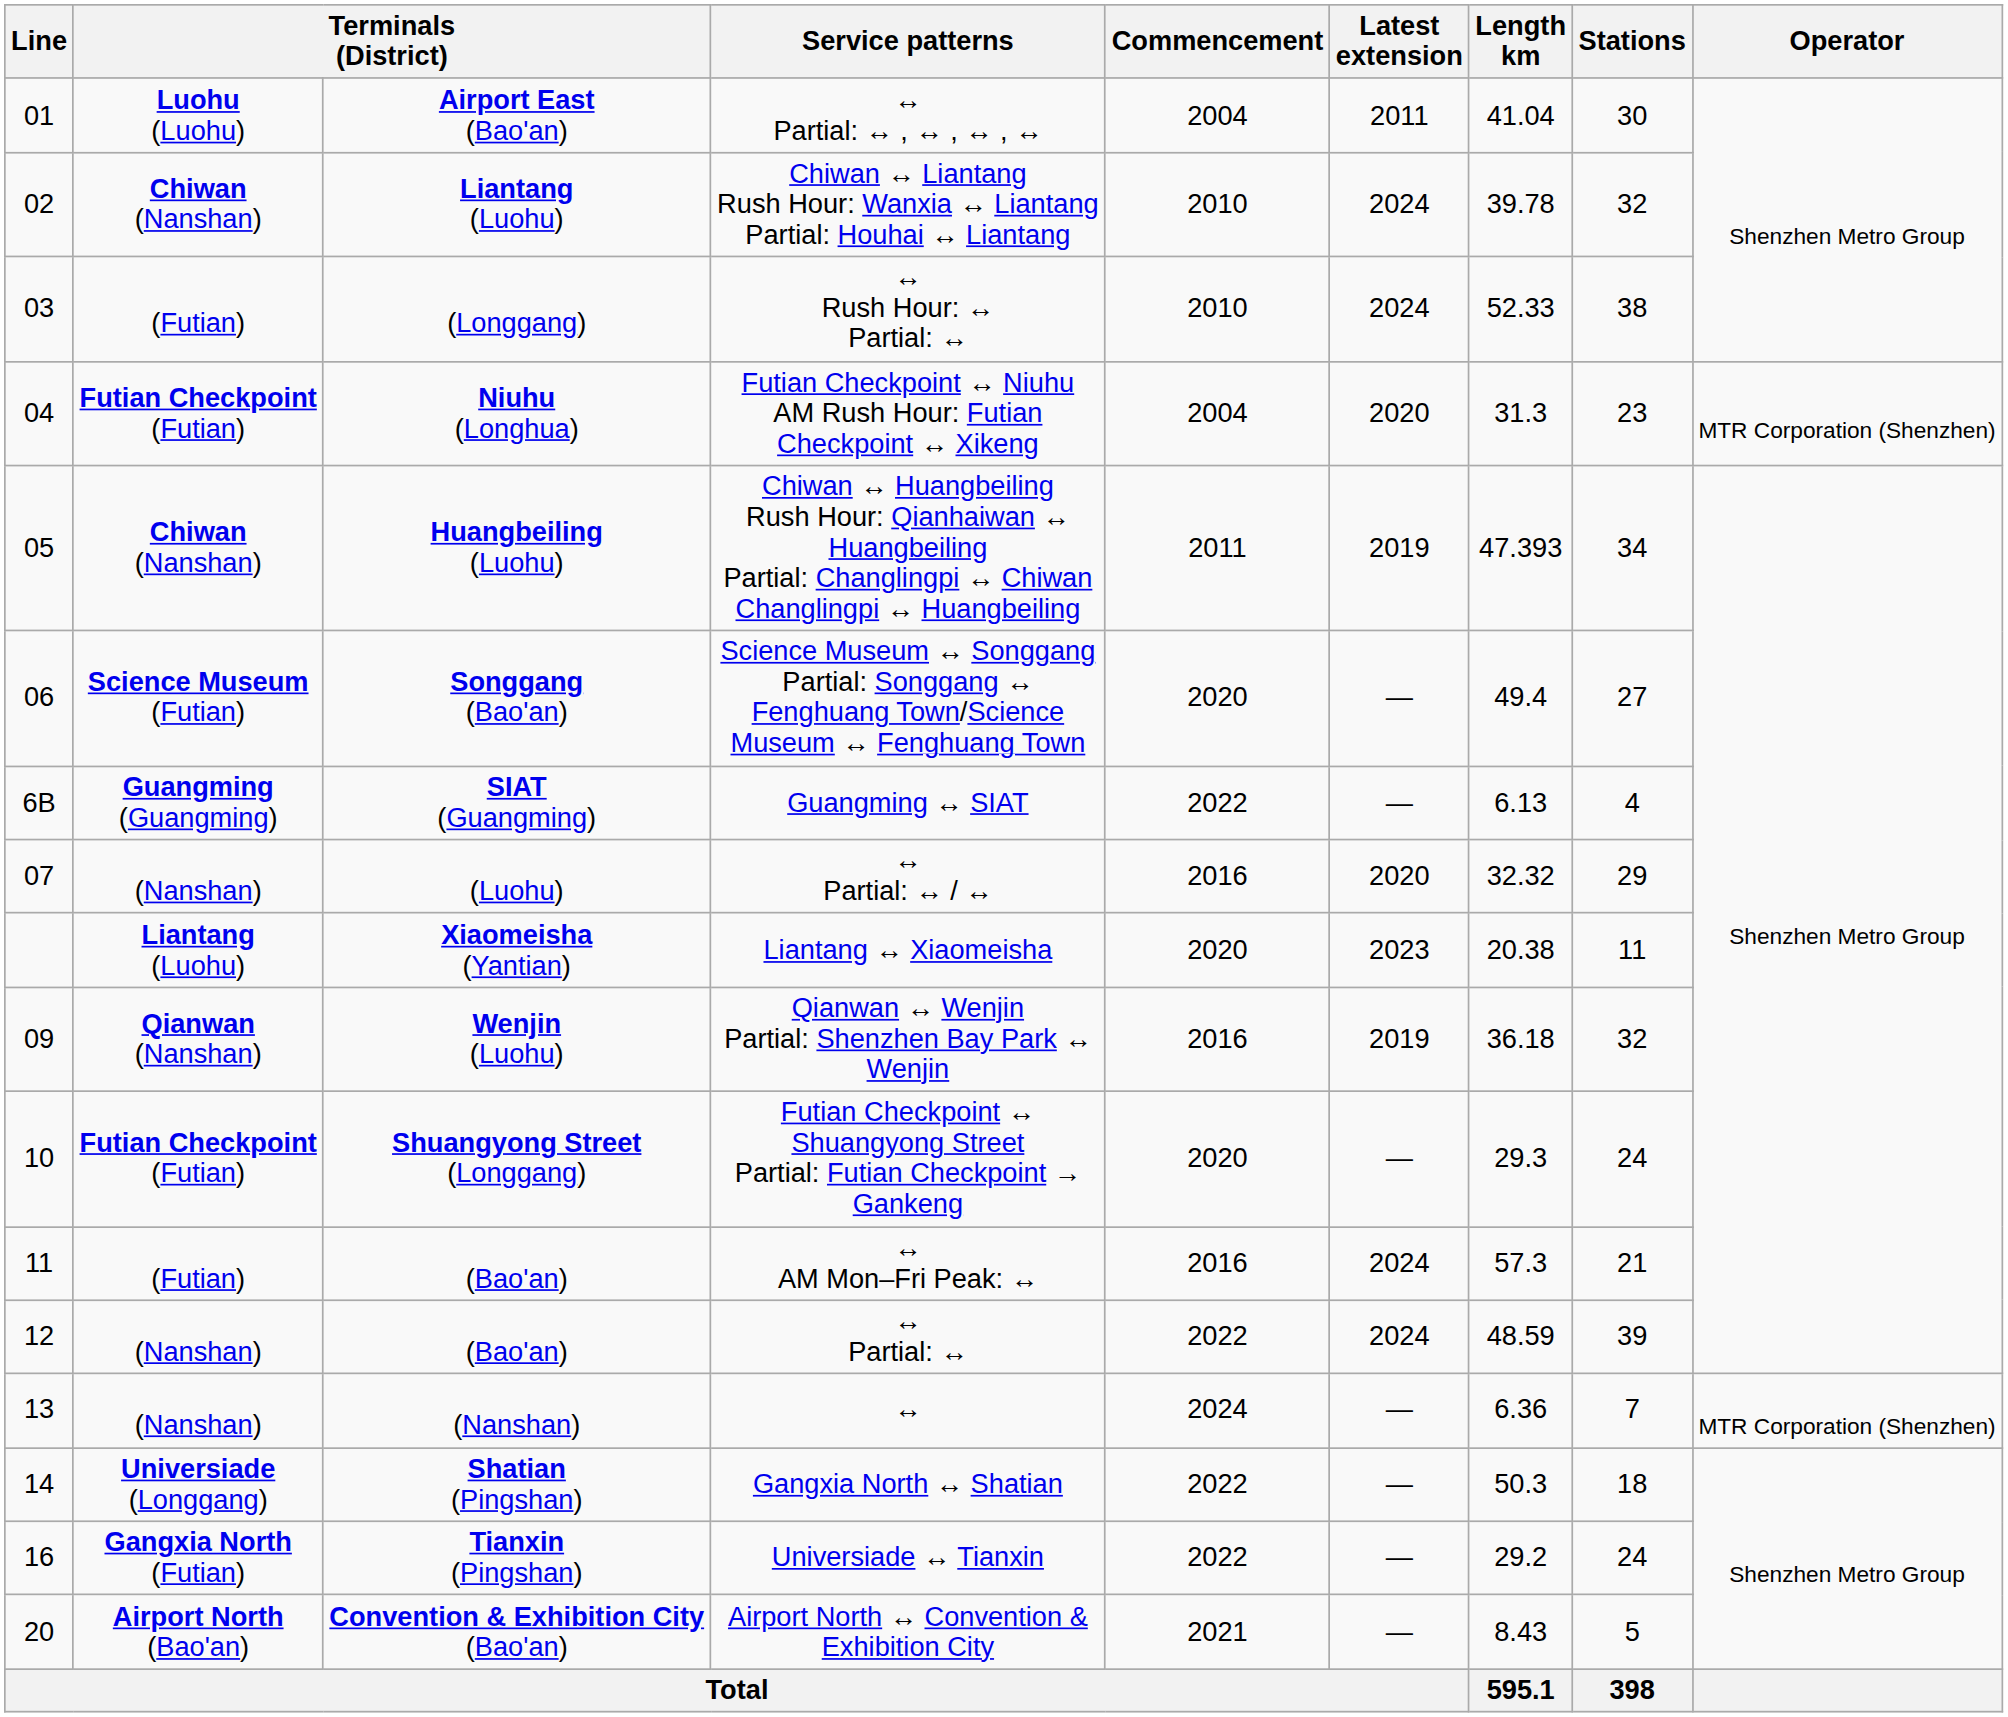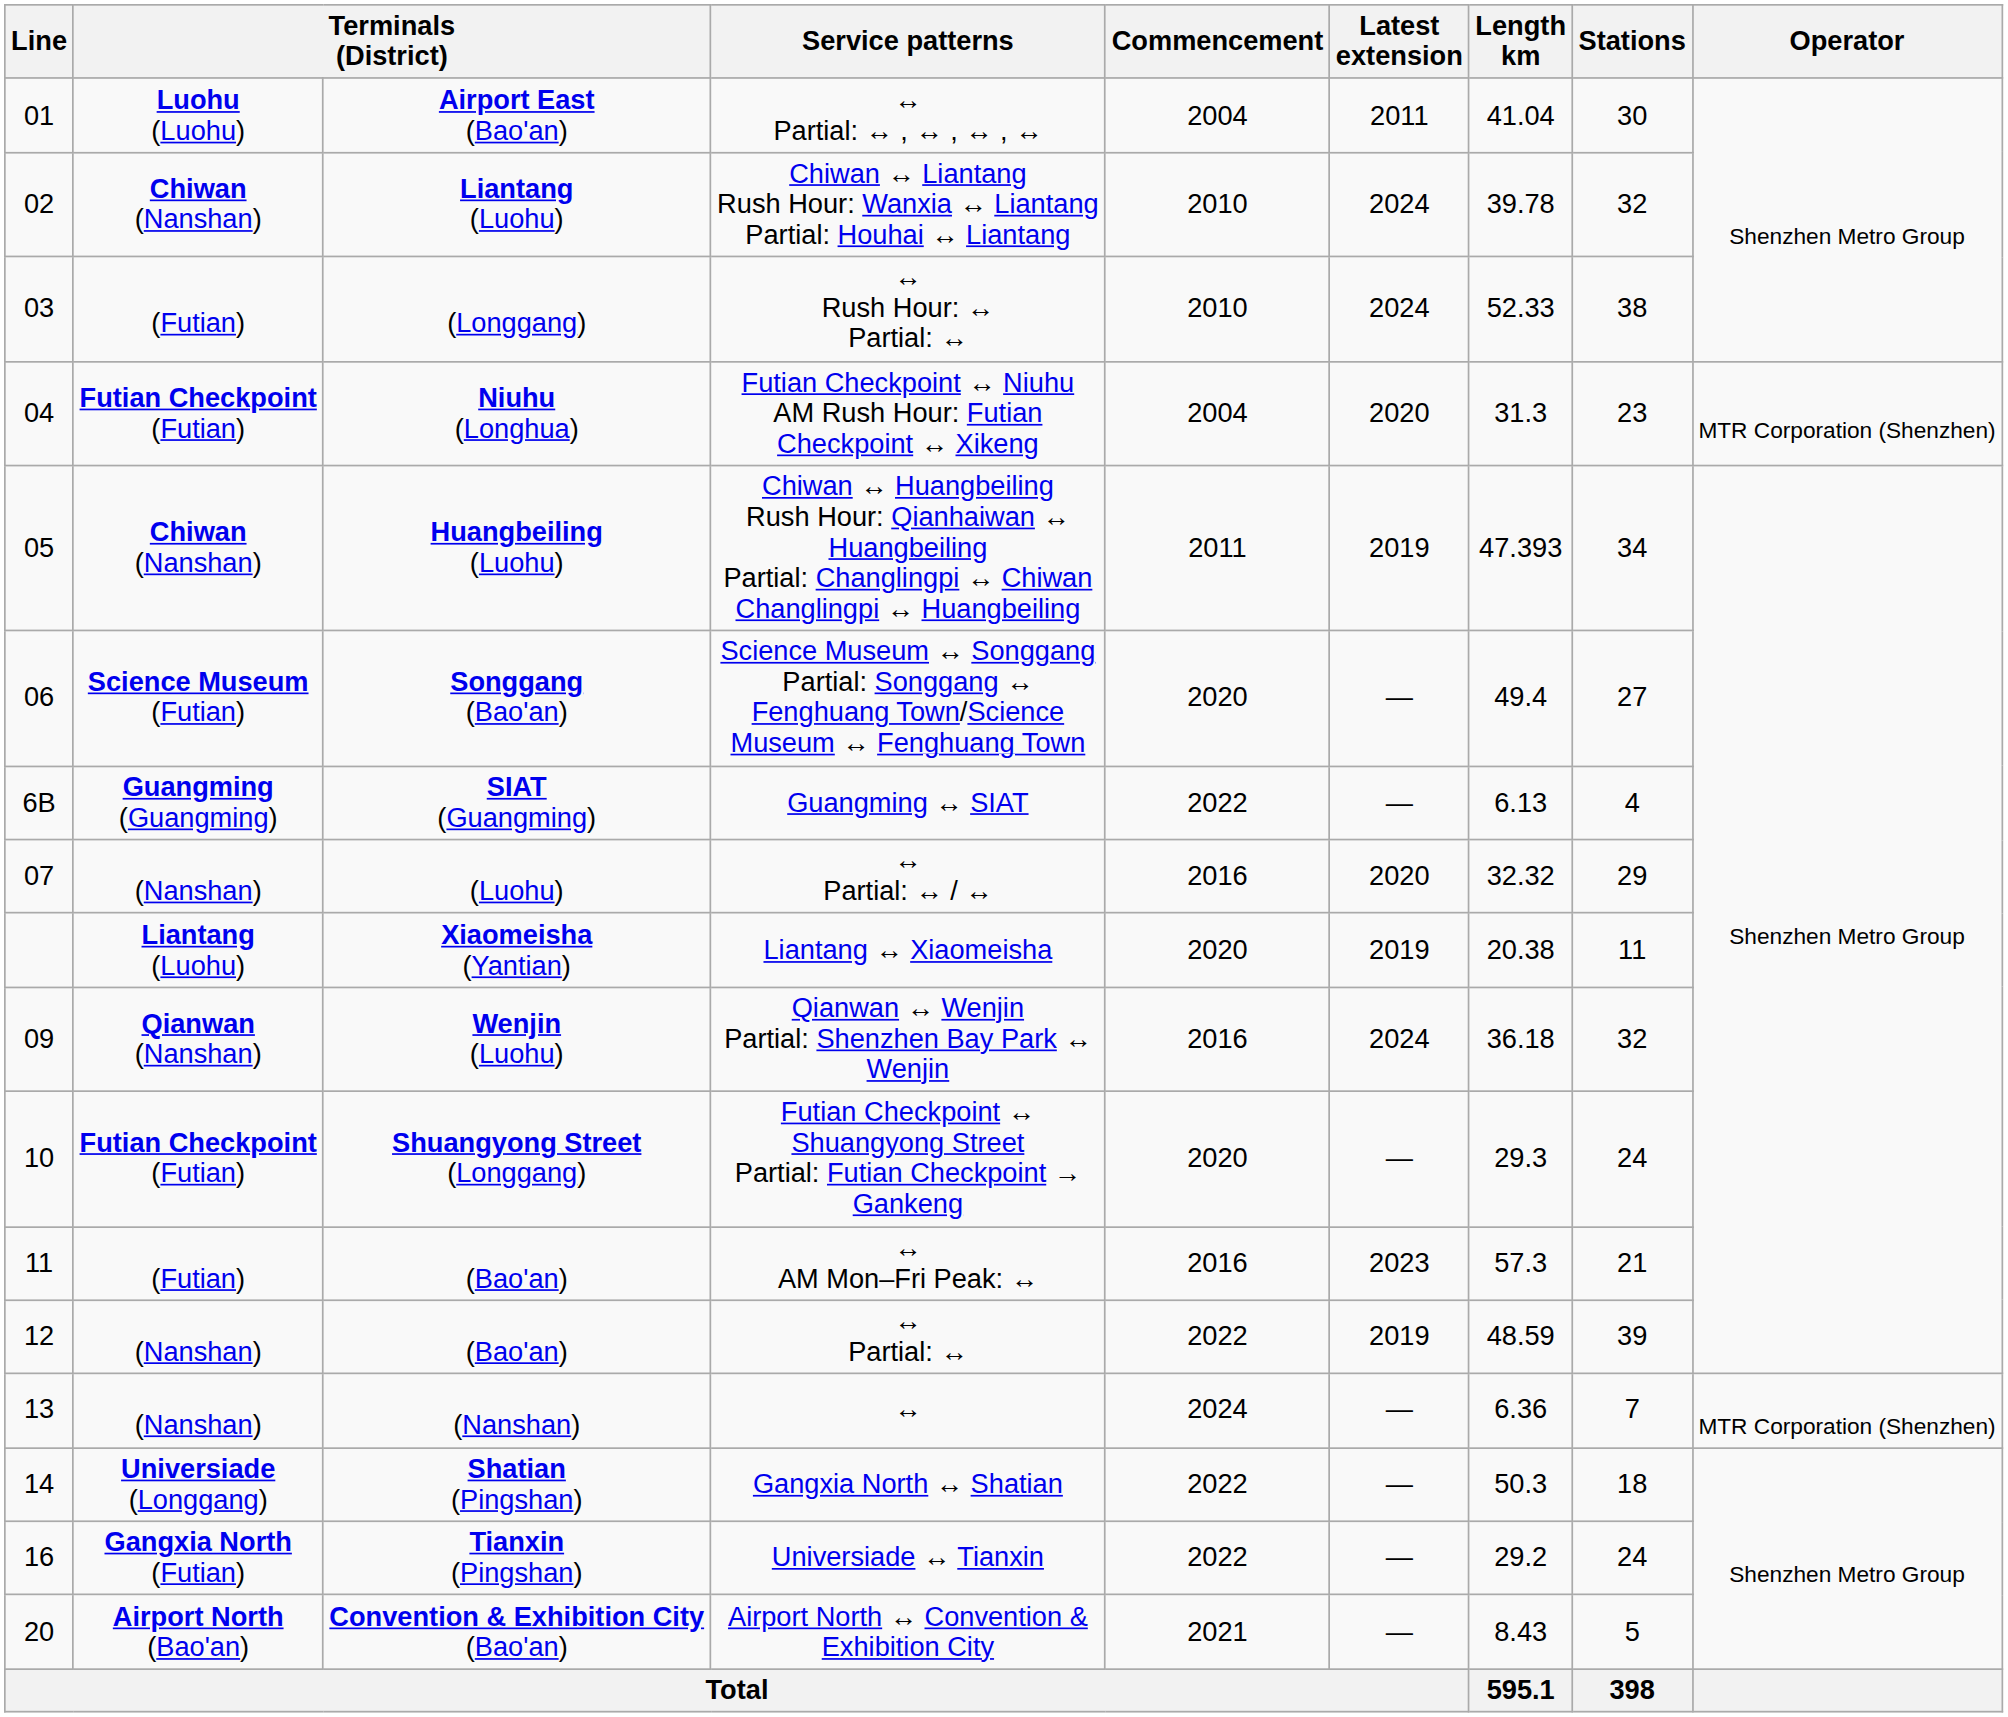 <table class="wikitable" style="text-align:center">
 <tr>
 <th data-sort-type="text">Line</th>
 <th colspan="2" class="unsortable">Terminals<br>(District)</th>
 <th class="unsortable" style="width:225px;">Service patterns</th>
 <th>Commencement</th>
 <th>Latest<br>extension</th>
 <th>Length<br>km</th>
 <th>Stations</th>
 <th>Operator</th>
 </tr>
 <tr>
 <td><span>01</span></td>
 <td><strong><a href='#'>Luohu</a></strong><br>(<a href='#'>Luohu</a>)</td>
 <td><strong><a href='#'>Airport East</a></strong><br>(<a href='#'>Bao'an</a>)</td>
 <td> ↔ <br>Partial:  ↔ ,  ↔ ,  ↔ ,  ↔ </td>
 <td>2004</td>
 <td>2011</td>
 <td>41.04</td>
 <td>30</td>
 <td rowspan="3"><br><small>Shenzhen Metro Group</small></td>
 </tr>
 <tr>
 <td><span>02</span></td>
 <td><strong><a href='#'>Chiwan</a></strong><br>(<a href='#'>Nanshan</a>)</td>
 <td><strong><a href='#'>Liantang</a></strong><br>(<a href='#'>Luohu</a>)</td>
 <td><a href='#'>Chiwan</a> ↔ <a href='#'>Liantang</a><br>Rush Hour: <a href='#'>Wanxia</a> ↔ <a href='#'>Liantang</a><br>Partial: <a href='#'>Houhai</a> ↔ <a href='#'>Liantang</a></td>
 <td>2010</td>
 <td>2024</td>
 <td>39.78</td>
 <td>32</td>
 </tr>
 <tr>
 <td><span>03</span></td>
 <td><strong></strong><br>(<a href='#'>Futian</a>)</td>
 <td><strong></strong><br>(<a href='#'>Longgang</a>)</td>
 <td> ↔ <br>Rush Hour:  ↔ <br>Partial:  ↔ </td>
 <td>2010</td>
 <td>2024</td>
 <td>52.33</td>
 <td>38</td>
 </tr>
 <tr>
 <td><span>04</span></td>
 <td><strong><a href='#'>Futian Checkpoint</a></strong><br>(<a href='#'>Futian</a>)</td>
 <td><strong><a href='#'>Niuhu</a></strong><br>(<a href='#'>Longhua</a>)</td>
 <td><a href='#'>Futian Checkpoint</a> ↔ <a href='#'>Niuhu</a><br>AM Rush Hour: <a href='#'>Futian Checkpoint</a> ↔ <a href='#'>Xikeng</a></td>
 <td>2004</td>
 <td>2020</td>
 <td>31.3</td>
 <td>23</td>
 <td> <br><small>MTR Corporation (Shenzhen)</small></td>
 </tr>
 <tr>
 <td><span>05</span></td>
 <td><strong><a href='#'>Chiwan</a></strong><br>(<a href='#'>Nanshan</a>)</td>
 <td><strong><a href='#'>Huangbeiling</a></strong><br>(<a href='#'>Luohu</a>)</td>
 <td><a href='#'>Chiwan</a> ↔ <a href='#'>Huangbeiling</a><br>Rush Hour: <a href='#'>Qianhaiwan</a> ↔ <a href='#'>Huangbeiling</a><br>Partial: <a href='#'>Changlingpi</a> ↔ <a href='#'>Chiwan</a><br><a href='#'>Changlingpi</a> ↔ <a href='#'>Huangbeiling</a></td>
 <td>2011</td>
 <td>2019</td>
 <td>47.393</td>
 <td>34</td>
 <td rowspan="9"><br><small>Shenzhen Metro Group</small></td>
 </tr>
 <tr>
 <td><span>06</span></td>
 <td><strong><a href='#'>Science Museum</a></strong><br>(<a href='#'>Futian</a>)</td>
 <td><strong><a href='#'>Songgang</a></strong><br>(<a href='#'>Bao'an</a>)</td>
 <td><a href='#'>Science Museum</a> ↔ <a href='#'>Songgang</a><br>Partial: <a href='#'>Songgang</a> ↔ <a href='#'>Fenghuang Town</a>/<a href='#'>Science Museum</a> ↔ <a href='#'>Fenghuang Town</a></td>
 <td>2020</td>
 <td>—</td>
 <td>49.4</td>
 <td>27</td>
 </tr>
 <tr>
 <td><span>6B</span><br></td>
 <td><strong><a href='#'>Guangming</a></strong><br>(<a href='#'>Guangming</a>)</td>
 <td><strong><a href='#'>SIAT</a></strong><br>(<a href='#'>Guangming</a>)</td>
 <td><a href='#'>Guangming</a> ↔ <a href='#'>SIAT</a></td>
 <td>2022</td>
 <td>—</td>
 <td>6.13</td>
 <td>4</td>
 </tr>
 <tr>
 <td><span>07</span><br></td>
 <td><strong></strong><br>(<a href='#'>Nanshan</a>)</td>
 <td><strong></strong><br>(<a href='#'>Luohu</a>)</td>
 <td> ↔ <br>Partial:  ↔ / ↔ </td>
 <td>2016</td>
 <td>2020</td>
 <td>32.32</td>
 <td>29</td>
 </tr>
 <tr>
 <td></td>
 <td><strong><a href='#'>Liantang</a></strong><br>(<a href='#'>Luohu</a>)</td>
 <td><strong><a href='#'>Xiaomeisha</a></strong><br>(<a href='#'>Yantian</a>)</td>
 <td><a href='#'>Liantang</a> ↔ <a href='#'>Xiaomeisha</a></td>
 <td>2020</td>
-<td>2023</td>
+<td>2019</td>
 <td>20.38</td>
 <td>11</td>
 </tr>
 <tr>
 <td><span>09</span><br></td>
 <td><strong><a href='#'>Qianwan</a></strong><br>(<a href='#'>Nanshan</a>)</td>
 <td><strong><a href='#'>Wenjin</a></strong><br>(<a href='#'>Luohu</a>)</td>
 <td><a href='#'>Qianwan</a> ↔ <a href='#'>Wenjin</a><br>Partial: <a href='#'>Shenzhen Bay Park</a> ↔ <a href='#'>Wenjin</a></td>
 <td>2016</td>
-<td>2019</td>
+<td>2024</td>
 <td>36.18</td>
 <td>32</td>
 </tr>
 <tr>
 <td><span>10</span><br></td>
 <td><strong><a href='#'>Futian Checkpoint</a></strong><br>(<a href='#'>Futian</a>)</td>
 <td><strong><a href='#'>Shuangyong Street</a></strong><br>(<a href='#'>Longgang</a>)</td>
 <td><a href='#'>Futian Checkpoint</a> ↔ <a href='#'>Shuangyong Street</a><br>Partial: <a href='#'>Futian Checkpoint</a> → <a href='#'>Gankeng</a></td>
 <td>2020</td>
 <td>—</td>
 <td>29.3</td>
 <td>24</td>
 </tr>
 <tr>
 <td><span>11</span><br></td>
 <td><strong></strong><br>(<a href='#'>Futian</a>)</td>
 <td><strong></strong><br>(<a href='#'>Bao'an</a>)</td>
 <td> ↔ <br>AM Mon–Fri Peak:  ↔ </td>
 <td>2016</td>
-<td>2024</td>
+<td>2023</td>
 <td>57.3</td>
 <td>21</td>
 </tr>
 <tr>
 <td><span>12</span><br></td>
 <td><strong></strong><br>(<a href='#'>Nanshan</a>)</td>
 <td><strong></strong><br>(<a href='#'>Bao'an</a>)</td>
 <td> ↔ <br>Partial:  ↔ </td>
 <td>2022</td>
-<td>2024</td>
+<td>2019</td>
 <td>48.59</td>
 <td>39</td>
 </tr>
 <tr>
 <td><span>13</span><br></td>
 <td><strong></strong><br>(<a href='#'>Nanshan</a>)</td>
 <td><strong></strong><br>(<a href='#'>Nanshan</a>)</td>
 <td> ↔ </td>
 <td>2024</td>
 <td>—</td>
 <td>6.36</td>
 <td>7</td>
 <td> <br><small>MTR Corporation (Shenzhen)</small></td>
 </tr>
 <tr>
 <td><span>14</span><br></td>
 <td><strong><a href='#'>Universiade</a></strong><br>(<a href='#'>Longgang</a>)</td>
 <td><strong><a href='#'>Shatian</a></strong><br>(<a href='#'>Pingshan</a>)</td>
 <td><a href='#'>Gangxia North</a> ↔ <a href='#'>Shatian</a></td>
 <td>2022</td>
 <td>—</td>
 <td>50.3</td>
 <td>18</td>
 <td rowspan="3"><br><small>Shenzhen Metro Group</small></td>
 </tr>
 <tr>
 <td><span>16</span><br></td>
 <td><strong><a href='#'>Gangxia North</a></strong><br>(<a href='#'>Futian</a>)</td>
 <td><strong><a href='#'>Tianxin</a></strong><br>(<a href='#'>Pingshan</a>)</td>
 <td><a href='#'>Universiade</a> ↔ <a href='#'>Tianxin</a></td>
 <td>2022</td>
 <td>—</td>
 <td>29.2</td>
 <td>24</td>
 </tr>
 <tr>
 <td><span>20</span></td>
 <td><strong><a href='#'>Airport North</a></strong><br>(<a href='#'>Bao'an</a>)</td>
 <td><strong><a href='#'>Convention & Exhibition City</a></strong><br>(<a href='#'>Bao'an</a>)</td>
 <td><a href='#'>Airport North</a> ↔ <a href='#'>Convention & Exhibition City</a></td>
 <td>2021</td>
 <td>—</td>
 <td>8.43</td>
 <td>5</td>
 </tr>
 <tr class="sortbottom">
 <th colspan="6" style="text-align:center; line-height:1.05"><strong>Total</strong></th>
 <th>595.1</th>
 <th>398</th>
 <th></th>
 </tr>
 </table>
